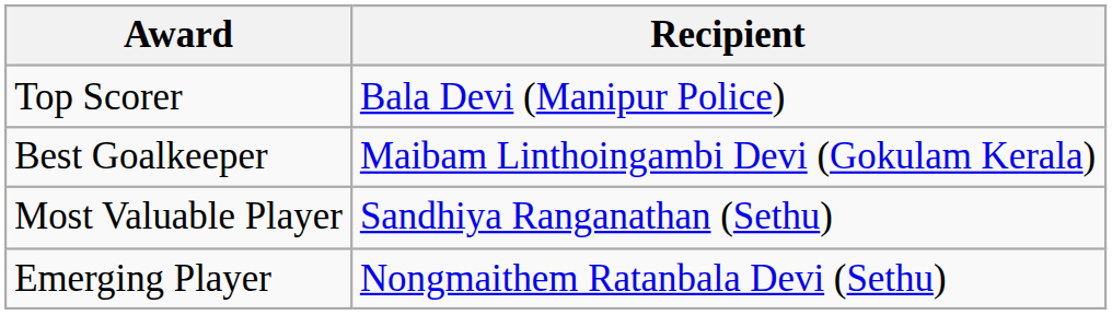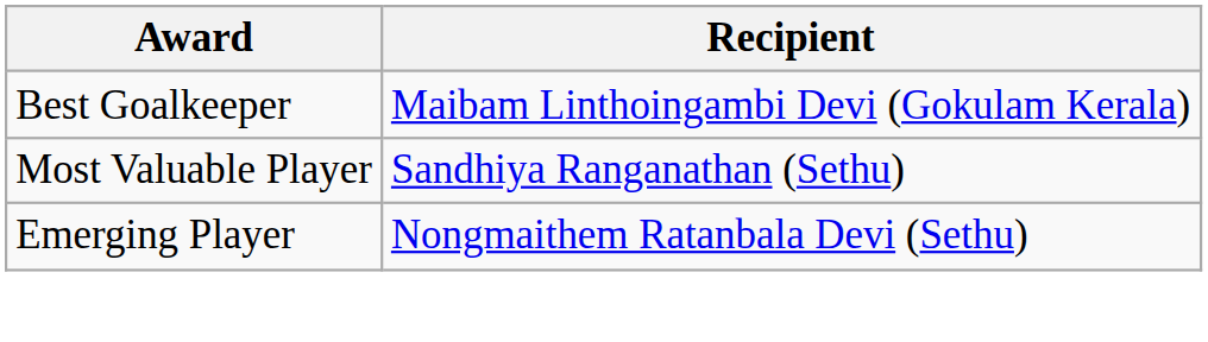 <table class=wikitable>
 <tr>
 <th>Award</th>
 <th>Recipient</th>
-</tr>
-<tr>
-<td>Top Scorer</td>
-<td><a href='#'>Bala Devi</a> (<a href='#'>Manipur Police</a>)</td>
 </tr>
 <tr>
 <td>Best Goalkeeper</td>
 <td><a href='#'>Maibam Linthoingambi Devi</a> (<a href='#'>Gokulam Kerala</a>)</td>
 </tr>
 <tr>
 <td>Most Valuable Player</td>
 <td><a href='#'>Sandhiya Ranganathan</a> (<a href='#'>Sethu</a>)</td>
 </tr>
 <tr>
 <td>Emerging Player</td>
 <td><a href='#'>Nongmaithem Ratanbala Devi</a> (<a href='#'>Sethu</a>)</td>
 </tr>
 </table>
